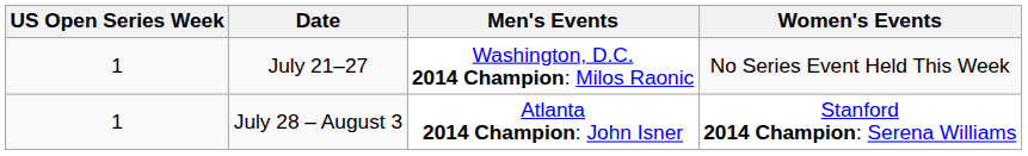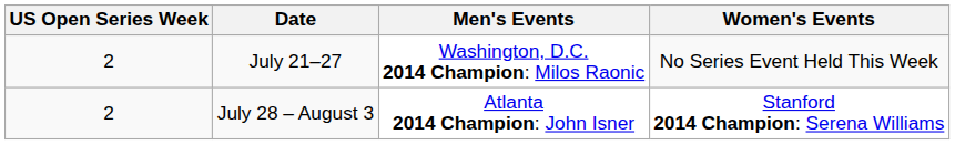 <table class="wikitable">
 <tr>
 <th>US Open Series Week</th>
 <th>Date</th>
 <th>Men's Events</th>
 <th>Women's Events</th>
 </tr>
 <tr align=center>
-<td>1</td>
+<td>2</td>
 <td>July 21–27</td>
 <td style="background:#fff;"><a href='#'>Washington, D.C.</a><br><strong>2014 Champion</strong>:  <a href='#'>Milos Raonic</a> <br></td>
 <td>No Series Event Held This Week</td>
 </tr>
 <tr align=center>
-<td>1</td>
+<td>2</td>
 <td>July 28 – August 3</td>
 <td style="background:#fff;"><a href='#'>Atlanta</a><br><strong>2014 Champion</strong>:  <a href='#'>John Isner</a></td>
 <td style="background:#fff;"><a href='#'>Stanford</a><br><strong>2014 Champion</strong>:   <a href='#'>Serena Williams</a></td>
 </tr>
 </table>
